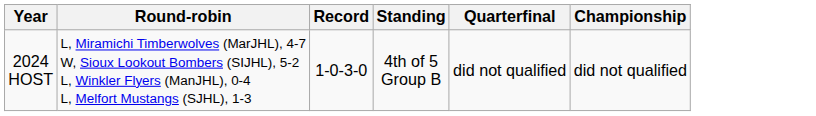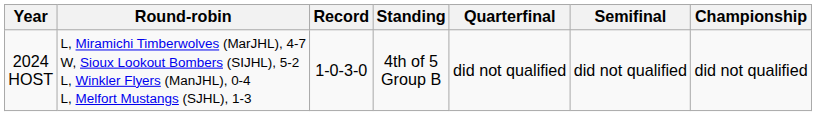 <table class="wikitable" style="text-align:center;">
 <tr>
 <th>Year</th>
 <th>Round-robin</th>
 <th>Record</th>
 <th>Standing</th>
 <th>Quarterfinal</th>
+<th>Semifinal</th>
 <th>Championship</th>
 </tr>
 <tr>
 <td>2024<br>HOST</td>
 <td align=left><small>L, <a href='#'>Miramichi Timberwolves</a> (MarJHL), 4-7<br>W, <a href='#'>Sioux Lookout Bombers</a> (SIJHL), 5-2<br>L, <a href='#'>Winkler Flyers</a> (ManJHL), 0-4<br>L, <a href='#'>Melfort Mustangs</a> (SJHL), 1-3</small></td>
 <td>1-0-3-0</td>
 <td>4th of 5 <br>Group B</td>
 <td>did not qualified</td>
 <td>did not qualified</td>
+<td>did not qualified</td>
 </tr>
 </table>
